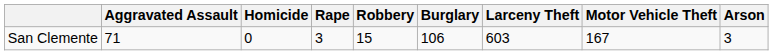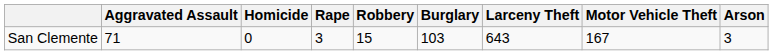 <table class="wikitable">
 <tr>
 <th></th>
 <th>Aggravated Assault</th>
 <th>Homicide</th>
 <th>Rape</th>
 <th>Robbery</th>
 <th>Burglary</th>
 <th>Larceny Theft</th>
 <th>Motor Vehicle Theft</th>
 <th>Arson</th>
 </tr>
 <tr>
 <td>San Clemente</td>
 <td>71</td>
 <td>0</td>
 <td>3</td>
 <td>15</td>
-<td>106</td>
-<td>603</td>
+<td>103</td>
+<td>643</td>
 <td>167</td>
 <td>3</td>
 </tr>
 </table>
